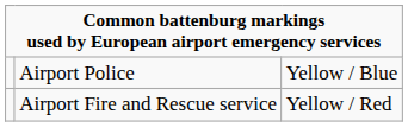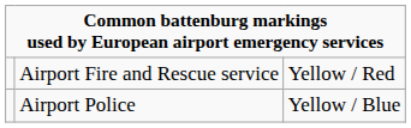 <table class="wikitable">
 <tr>
 <td colspan="3" style="font-size: 90%;" align="center"><strong>Common battenburg markings <br> used by European airport emergency services</strong></td>
 </tr>
 <tr>
 <td></td>
+<td>Airport Fire and Rescue service</td>
+<td>Yellow / Red</td>
+</tr>
+<tr>
+<td></td>
 <td>Airport Police</td>
 <td>Yellow / Blue</td>
 </tr>
-<tr>
-<td></td>
-<td>Airport Fire and Rescue service</td>
-<td>Yellow / Red</td>
-</tr>
 </table>
